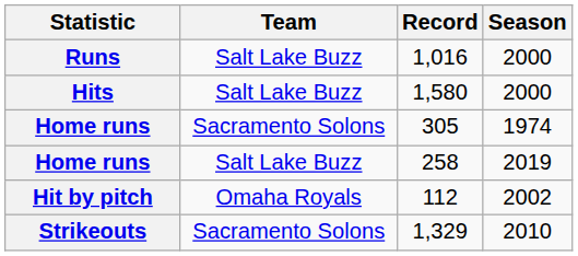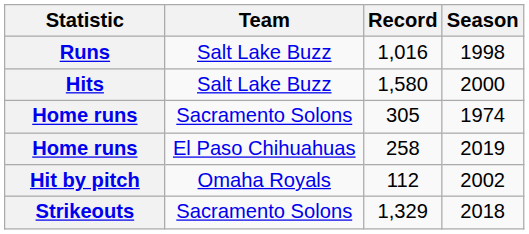 <table class="wikitable sortable plainrowheaders" style="text-align:center">
 <tr>
 <th scope="col" width="120px">Statistic</th>
 <th scope="col" width="150px">Team</th>
 <th scope="col" class="unsortable" width="50px">Record</th>
 <th scope="col" width="55px">Season</th>
 </tr>
 <tr>
 <th scope="row" style="text-align:center"><a href='#'>Runs</a></th>
 <td><a href='#'>Salt Lake Buzz</a></td>
 <td>1,016</td>
-<td>2000</td>
+<td>1998</td>
 </tr>
 <tr>
 <th scope="row" style="text-align:center"><a href='#'>Hits</a></th>
 <td><a href='#'>Salt Lake Buzz</a></td>
 <td>1,580</td>
 <td>2000</td>
 </tr>
 <tr>
 <th scope="row" style="text-align:center"><a href='#'>Home runs</a></th>
 <td><a href='#'>Sacramento Solons</a></td>
 <td>305</td>
 <td>1974</td>
 </tr>
 <tr>
 <th scope="row" style="text-align:center"><a href='#'>Home runs</a></th>
-<td><a href='#'>Salt Lake Buzz</a></td>
+<td><a href='#'>El Paso Chihuahuas</a></td>
 <td>258</td>
 <td>2019</td>
 </tr>
 <tr>
 <th scope="row" style="text-align:center"><a href='#'>Hit by pitch</a></th>
 <td><a href='#'>Omaha Royals</a></td>
 <td>112</td>
 <td>2002</td>
 </tr>
 <tr>
 <th scope="row" style="text-align:center"><a href='#'>Strikeouts</a></th>
 <td><a href='#'>Sacramento Solons</a></td>
 <td>1,329</td>
-<td>2010</td>
+<td>2018</td>
 </tr>
 </table>
